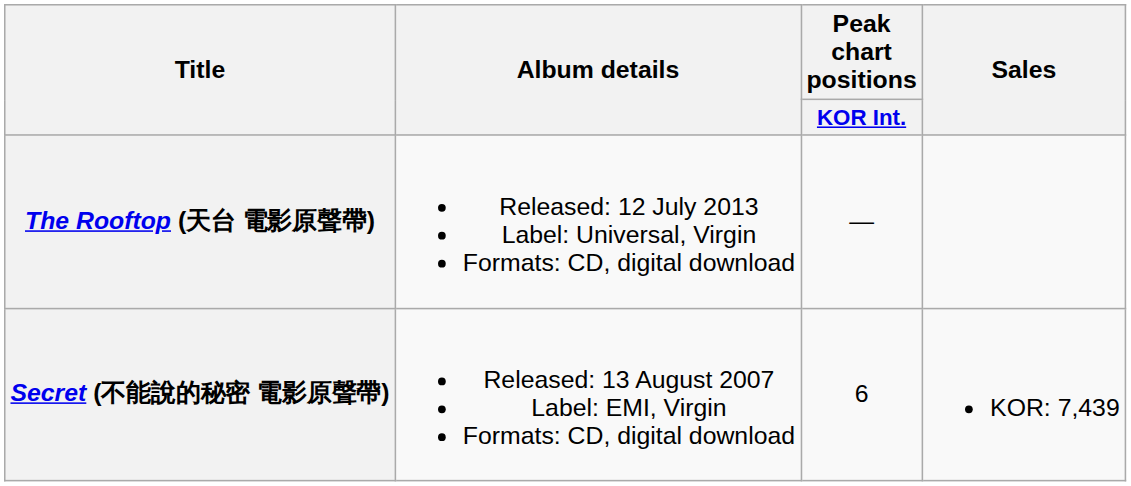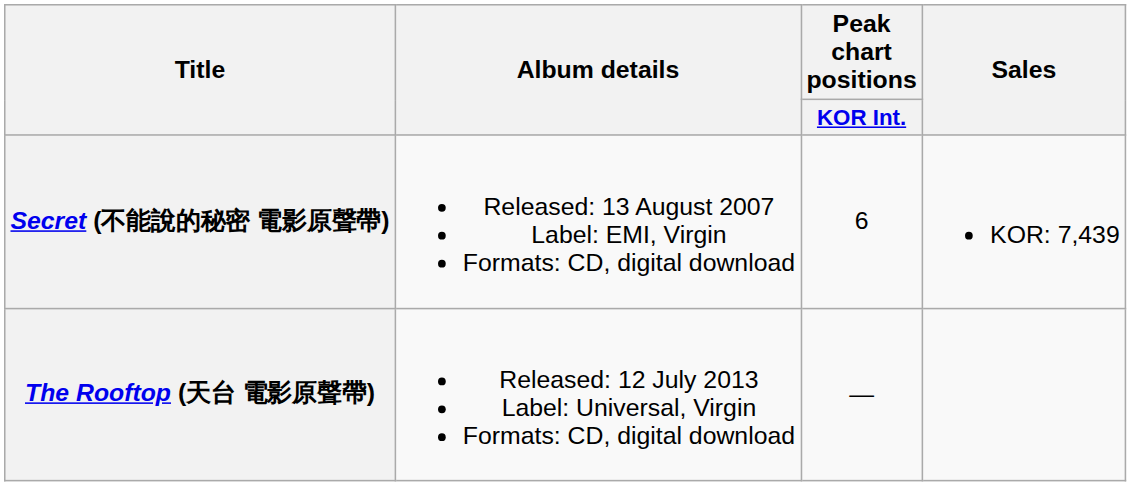 <table class="wikitable plainrowheaders" style="text-align:center">
 <tr>
 <th rowspan="2">Title</th>
 <th rowspan="2">Album details</th>
 <th>Peak chart positions</th>
 <th rowspan="2">Sales</th>
 </tr>
 <tr>
 <th scope="col" style="width:3em;font-size:90%;"><a href='#'>KOR Int.</a><br></th>
 </tr>
 <tr>
+<th scope="row"><em><a href='#'>Secret</a></em> (不能說的秘密 電影原聲帶)</th>
+<td><br><ul><li>Released: 13 August 2007</li><li>Label: EMI, Virgin</li><li>Formats: CD, digital download</li></ul></td>
+<td>6</td>
+<td><br><ul><li>KOR: 7,439</li></ul></td>
+</tr>
+<tr>
 <th scope="row"><em><a href='#'>The Rooftop</a></em> (天台 電影原聲帶)</th>
 <td><br><ul><li>Released: 12 July 2013</li><li>Label: Universal, Virgin</li><li>Formats: CD, digital download</li></ul></td>
 <td>—</td>
 <td></td>
 </tr>
-<tr>
-<th scope="row"><em><a href='#'>Secret</a></em> (不能說的秘密 電影原聲帶)</th>
-<td><br><ul><li>Released: 13 August 2007</li><li>Label: EMI, Virgin</li><li>Formats: CD, digital download</li></ul></td>
-<td>6</td>
-<td><br><ul><li>KOR: 7,439</li></ul></td>
-</tr>
 </table>
